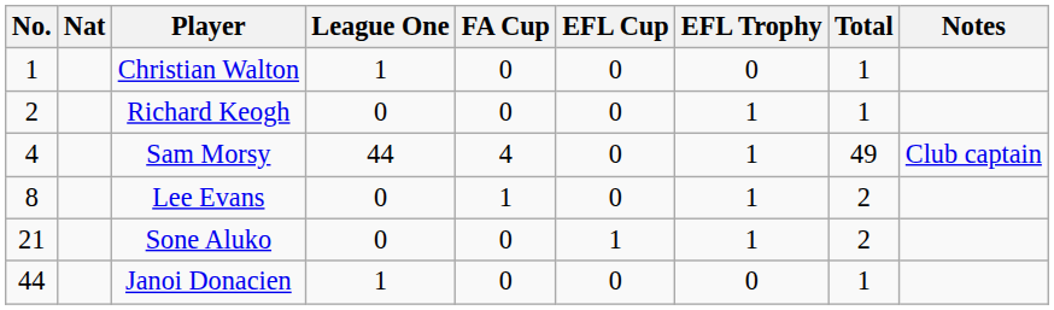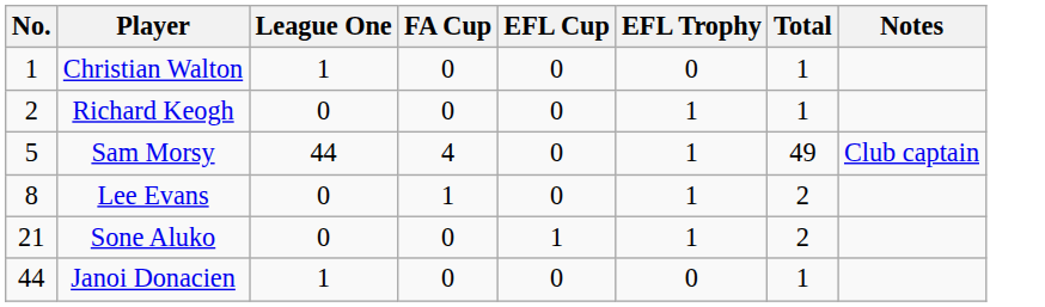 <table class="wikitable" style="text-align:center">
 <tr>
 <th width=0%>No.</th>
-<th width=0%>Nat</th>
 <th width=0%>Player</th>
 <th width=0%>League One</th>
 <th width=0%>FA Cup</th>
 <th width=0%>EFL Cup</th>
 <th width=0%>EFL Trophy</th>
 <th width=0%>Total</th>
 <th width=0%>Notes</th>
 </tr>
 <tr>
 <td>1</td>
-<td></td>
 <td><a href='#'>Christian Walton</a></td>
 <td>1</td>
 <td>0</td>
 <td>0</td>
 <td>0</td>
 <td>1</td>
 <td></td>
 </tr>
 <tr>
 <td>2</td>
-<td></td>
 <td><a href='#'>Richard Keogh</a></td>
 <td>0</td>
 <td>0</td>
 <td>0</td>
 <td>1</td>
 <td>1</td>
 <td></td>
 </tr>
 <tr>
-<td>4</td>
-<td></td>
+<td>5</td>
 <td><a href='#'>Sam Morsy</a></td>
 <td>44</td>
 <td>4</td>
 <td>0</td>
 <td>1</td>
 <td>49</td>
 <td><a href='#'>Club captain</a></td>
 </tr>
 <tr>
 <td>8</td>
-<td></td>
 <td><a href='#'>Lee Evans</a></td>
 <td>0</td>
 <td>1</td>
 <td>0</td>
 <td>1</td>
 <td>2</td>
 <td></td>
 </tr>
 <tr>
 <td>21</td>
-<td></td>
 <td><a href='#'>Sone Aluko</a></td>
 <td>0</td>
 <td>0</td>
 <td>1</td>
 <td>1</td>
 <td>2</td>
 <td></td>
 </tr>
 <tr>
 <td>44</td>
-<td></td>
 <td><a href='#'>Janoi Donacien</a></td>
 <td>1</td>
 <td>0</td>
 <td>0</td>
 <td>0</td>
 <td>1</td>
 <td></td>
 </tr>
 </table>
